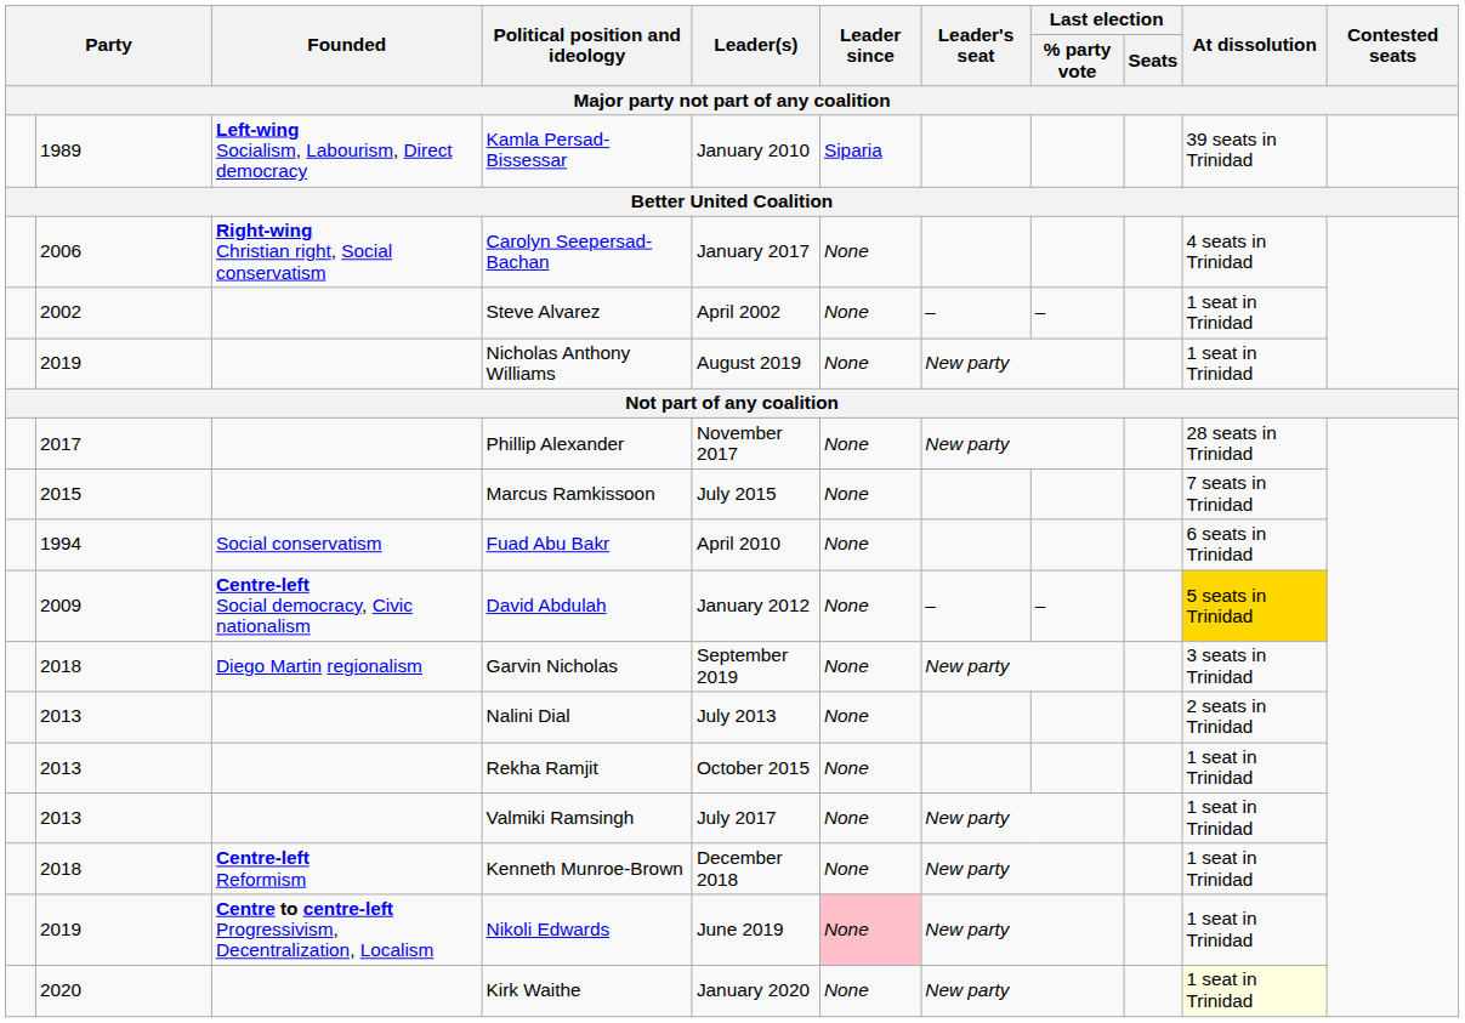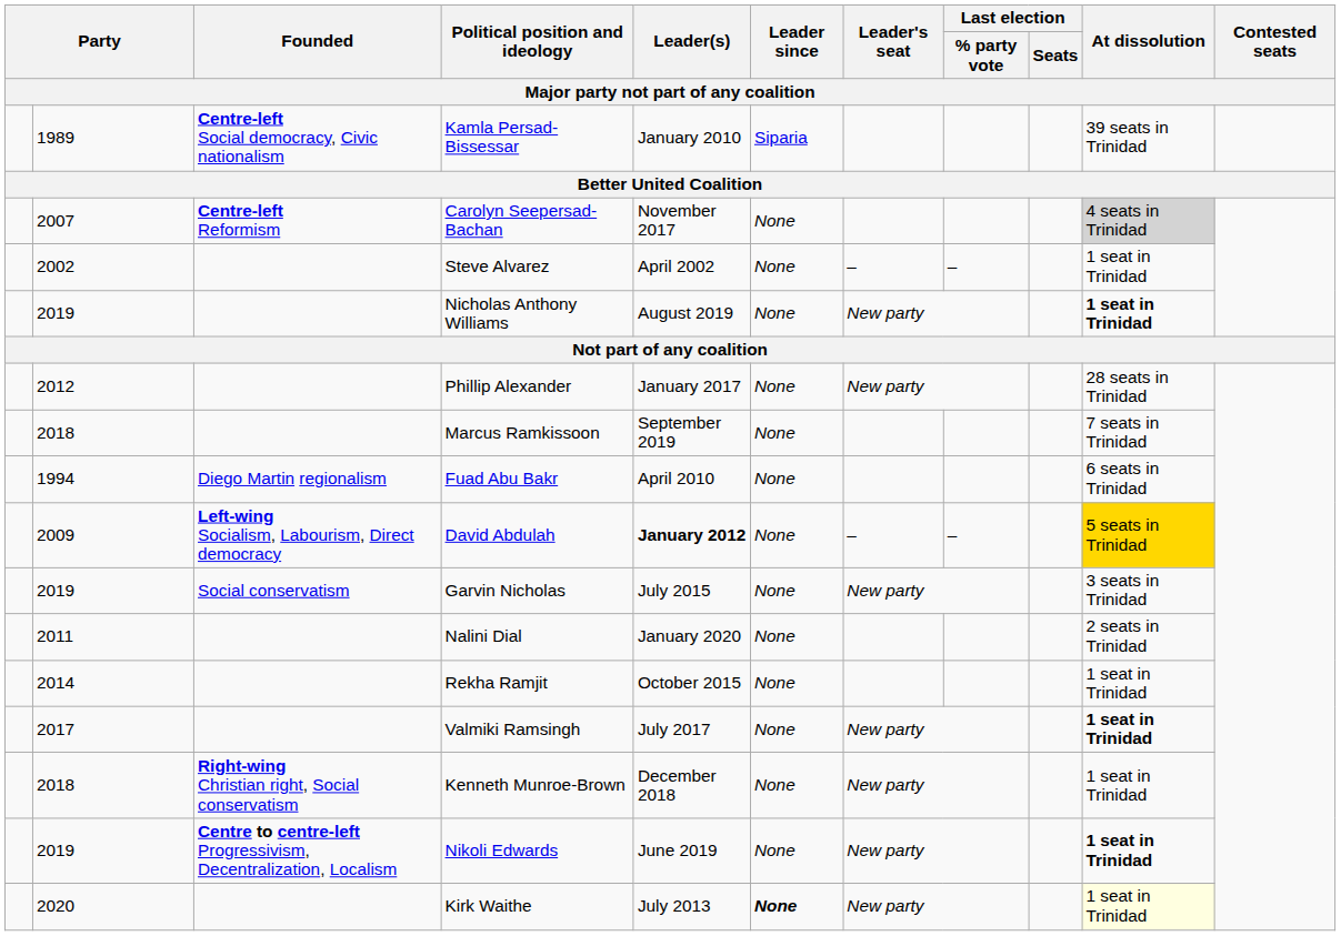 <table class="wikitable sortable">
 <tr>
 <th colspan="2" rowspan="2" style="width:16em;">Party</th>
 <th rowspan="2">Founded</th>
 <th rowspan="2">Political position and ideology</th>
 <th rowspan="2">Leader(s)</th>
 <th rowspan="2">Leader since</th>
 <th rowspan="2">Leader's seat</th>
 <th colspan="2">Last election</th>
 <th rowspan="2">At dissolution</th>
 <th rowspan="2">Contested seats</th>
 </tr>
 <tr>
 <th>% party vote</th>
 <th>Seats</th>
 </tr>
 <tr>
 <th colspan="11" style="text-align: center">Major party not part of any coalition</th>
 </tr>
 <tr>
 <td></td>
 <td>1989</td>
-<td><strong><a href='#'>Left-wing</a></strong><br><a href='#'>Socialism</a>, <a href='#'>Labourism</a>, <a href='#'>Direct democracy</a></td>
+<td><a href='#'><strong>Centre-left</strong></a><br><a href='#'>Social democracy</a>, <a href='#'>Civic nationalism</a></td>
 <td><a href='#'>Kamla Persad-Bissessar</a></td>
 <td>January 2010</td>
 <td><a href='#'>Siparia</a></td>
 <td></td>
 <td></td>
 <td></td>
 <td>39 seats in Trinidad</td>
 </tr>
 <tr>
 <th colspan="11" style="text-align: center">Better United Coalition</th>
 </tr>
 <tr>
 <td></td>
-<td>2006</td>
-<td><strong><a href='#'>Right-wing</a></strong><br><a href='#'>Christian right</a>, <a href='#'>Social conservatism</a></td>
+<td>2007</td>
+<td><strong><a href='#'>Centre-left</a></strong><br><a href='#'>Reformism</a></td>
 <td><a href='#'>Carolyn Seepersad-Bachan</a></td>
-<td>January 2017</td>
+<td>November 2017</td>
 <td><em>None</em></td>
 <td></td>
 <td></td>
 <td></td>
-<td>4 seats in Trinidad</td>
+<td style="background: lightgrey;">4 seats in Trinidad</td>
 </tr>
 <tr>
 <td></td>
 <td>2002</td>
 <td></td>
 <td>Steve Alvarez</td>
 <td>April 2002</td>
 <td><em>None</em></td>
 <td>–</td>
 <td>–</td>
 <td></td>
 <td>1 seat in Trinidad</td>
 </tr>
 <tr>
 <td></td>
 <td>2019</td>
 <td></td>
 <td>Nicholas Anthony Williams </td>
 <td>August 2019</td>
 <td><em>None</em></td>
 <td colspan="2"><em>New party</em></td>
 <td></td>
-<td>1 seat in Trinidad</td>
+<td><strong>1 seat in Trinidad</strong></td>
 </tr>
 <tr>
 <th colspan="11" style="text-align: center">Not part of any coalition</th>
 </tr>
 <tr>
 <td></td>
-<td>2017</td>
+<td>2012</td>
 <td></td>
 <td>Phillip Alexander</td>
-<td>November 2017</td>
+<td>January 2017</td>
 <td><em>None</em></td>
 <td colspan="2"><em>New party</em></td>
 <td></td>
 <td>28 seats in Trinidad</td>
 </tr>
 <tr>
 <td></td>
-<td>2015</td>
+<td>2018</td>
 <td></td>
 <td>Marcus Ramkissoon</td>
-<td>July 2015</td>
+<td>September 2019</td>
 <td><em>None</em></td>
 <td></td>
 <td></td>
 <td></td>
 <td>7 seats in Trinidad</td>
 </tr>
 <tr>
 <td></td>
 <td>1994</td>
-<td><a href='#'>Social conservatism</a></td>
+<td><a href='#'>Diego Martin</a> <a href='#'>regionalism</a></td>
 <td><a href='#'>Fuad Abu Bakr</a></td>
 <td>April 2010</td>
 <td><em>None</em></td>
 <td></td>
 <td></td>
 <td></td>
 <td>6 seats in Trinidad</td>
 </tr>
 <tr>
 <td></td>
 <td>2009</td>
-<td><a href='#'><strong>Centre-left</strong></a><br><a href='#'>Social democracy</a>, <a href='#'>Civic nationalism</a></td>
+<td><strong><a href='#'>Left-wing</a></strong><br><a href='#'>Socialism</a>, <a href='#'>Labourism</a>, <a href='#'>Direct democracy</a></td>
 <td><a href='#'>David Abdulah</a></td>
-<td>January 2012</td>
+<td><strong>January 2012</strong></td>
 <td><em>None</em></td>
 <td>–</td>
 <td>–</td>
 <td></td>
 <td style="background: gold;">5 seats in Trinidad</td>
 </tr>
 <tr>
 <td></td>
-<td>2018</td>
-<td><a href='#'>Diego Martin</a> <a href='#'>regionalism</a></td>
+<td>2019</td>
+<td><a href='#'>Social conservatism</a></td>
 <td>Garvin Nicholas </td>
-<td>September 2019</td>
+<td>July 2015</td>
 <td><em>None</em></td>
 <td colspan="2"><em>New party</em></td>
 <td></td>
 <td>3 seats in Trinidad</td>
 </tr>
 <tr>
 <td></td>
-<td>2013</td>
+<td>2011</td>
 <td></td>
 <td>Nalini Dial</td>
-<td>July 2013</td>
+<td>January 2020</td>
 <td><em>None</em></td>
 <td></td>
 <td></td>
 <td></td>
 <td>2 seats in Trinidad</td>
 </tr>
 <tr>
 <td></td>
-<td>2013</td>
+<td>2014</td>
 <td></td>
 <td>Rekha Ramjit</td>
 <td>October 2015</td>
 <td><em>None</em></td>
 <td></td>
 <td></td>
 <td></td>
 <td>1 seat in Trinidad</td>
 </tr>
 <tr>
 <td></td>
-<td>2013</td>
+<td>2017</td>
 <td></td>
 <td>Valmiki Ramsingh</td>
 <td>July 2017</td>
 <td><em>None</em></td>
 <td colspan="2"><em>New party</em></td>
 <td></td>
-<td>1 seat in Trinidad</td>
+<td><strong>1 seat in Trinidad</strong></td>
 </tr>
 <tr>
 <td></td>
 <td>2018</td>
-<td><strong><a href='#'>Centre-left</a></strong><br><a href='#'>Reformism</a></td>
+<td><strong><a href='#'>Right-wing</a></strong><br><a href='#'>Christian right</a>, <a href='#'>Social conservatism</a></td>
 <td>Kenneth Munroe-Brown</td>
 <td>December 2018</td>
 <td><em>None</em></td>
 <td colspan="2"><em>New party</em></td>
 <td></td>
 <td>1 seat in Trinidad</td>
 </tr>
 <tr>
 <td></td>
 <td>2019</td>
 <td><strong><a href='#'>Centre</a> to <a href='#'>centre-left</a></strong><br><a href='#'>Progressivism</a>, <a href='#'>Decentralization</a>, <a href='#'>Localism</a></td>
 <td><a href='#'>Nikoli Edwards</a></td>
 <td>June 2019</td>
-<td style="background: pink;"><em>None</em></td>
+<td><em>None</em></td>
 <td colspan="2"><em>New party</em></td>
 <td></td>
-<td>1 seat in Trinidad</td>
+<td><strong>1 seat in Trinidad</strong></td>
 </tr>
 <tr>
 <td></td>
 <td>2020</td>
 <td></td>
 <td>Kirk Waithe</td>
-<td>January 2020</td>
-<td><em>None</em></td>
+<td>July 2013</td>
+<td><strong><em>None</em></strong></td>
 <td colspan="2"><em>New party</em></td>
 <td></td>
 <td style="background: lightyellow;">1 seat in Trinidad</td>
 </tr>
 </table>
